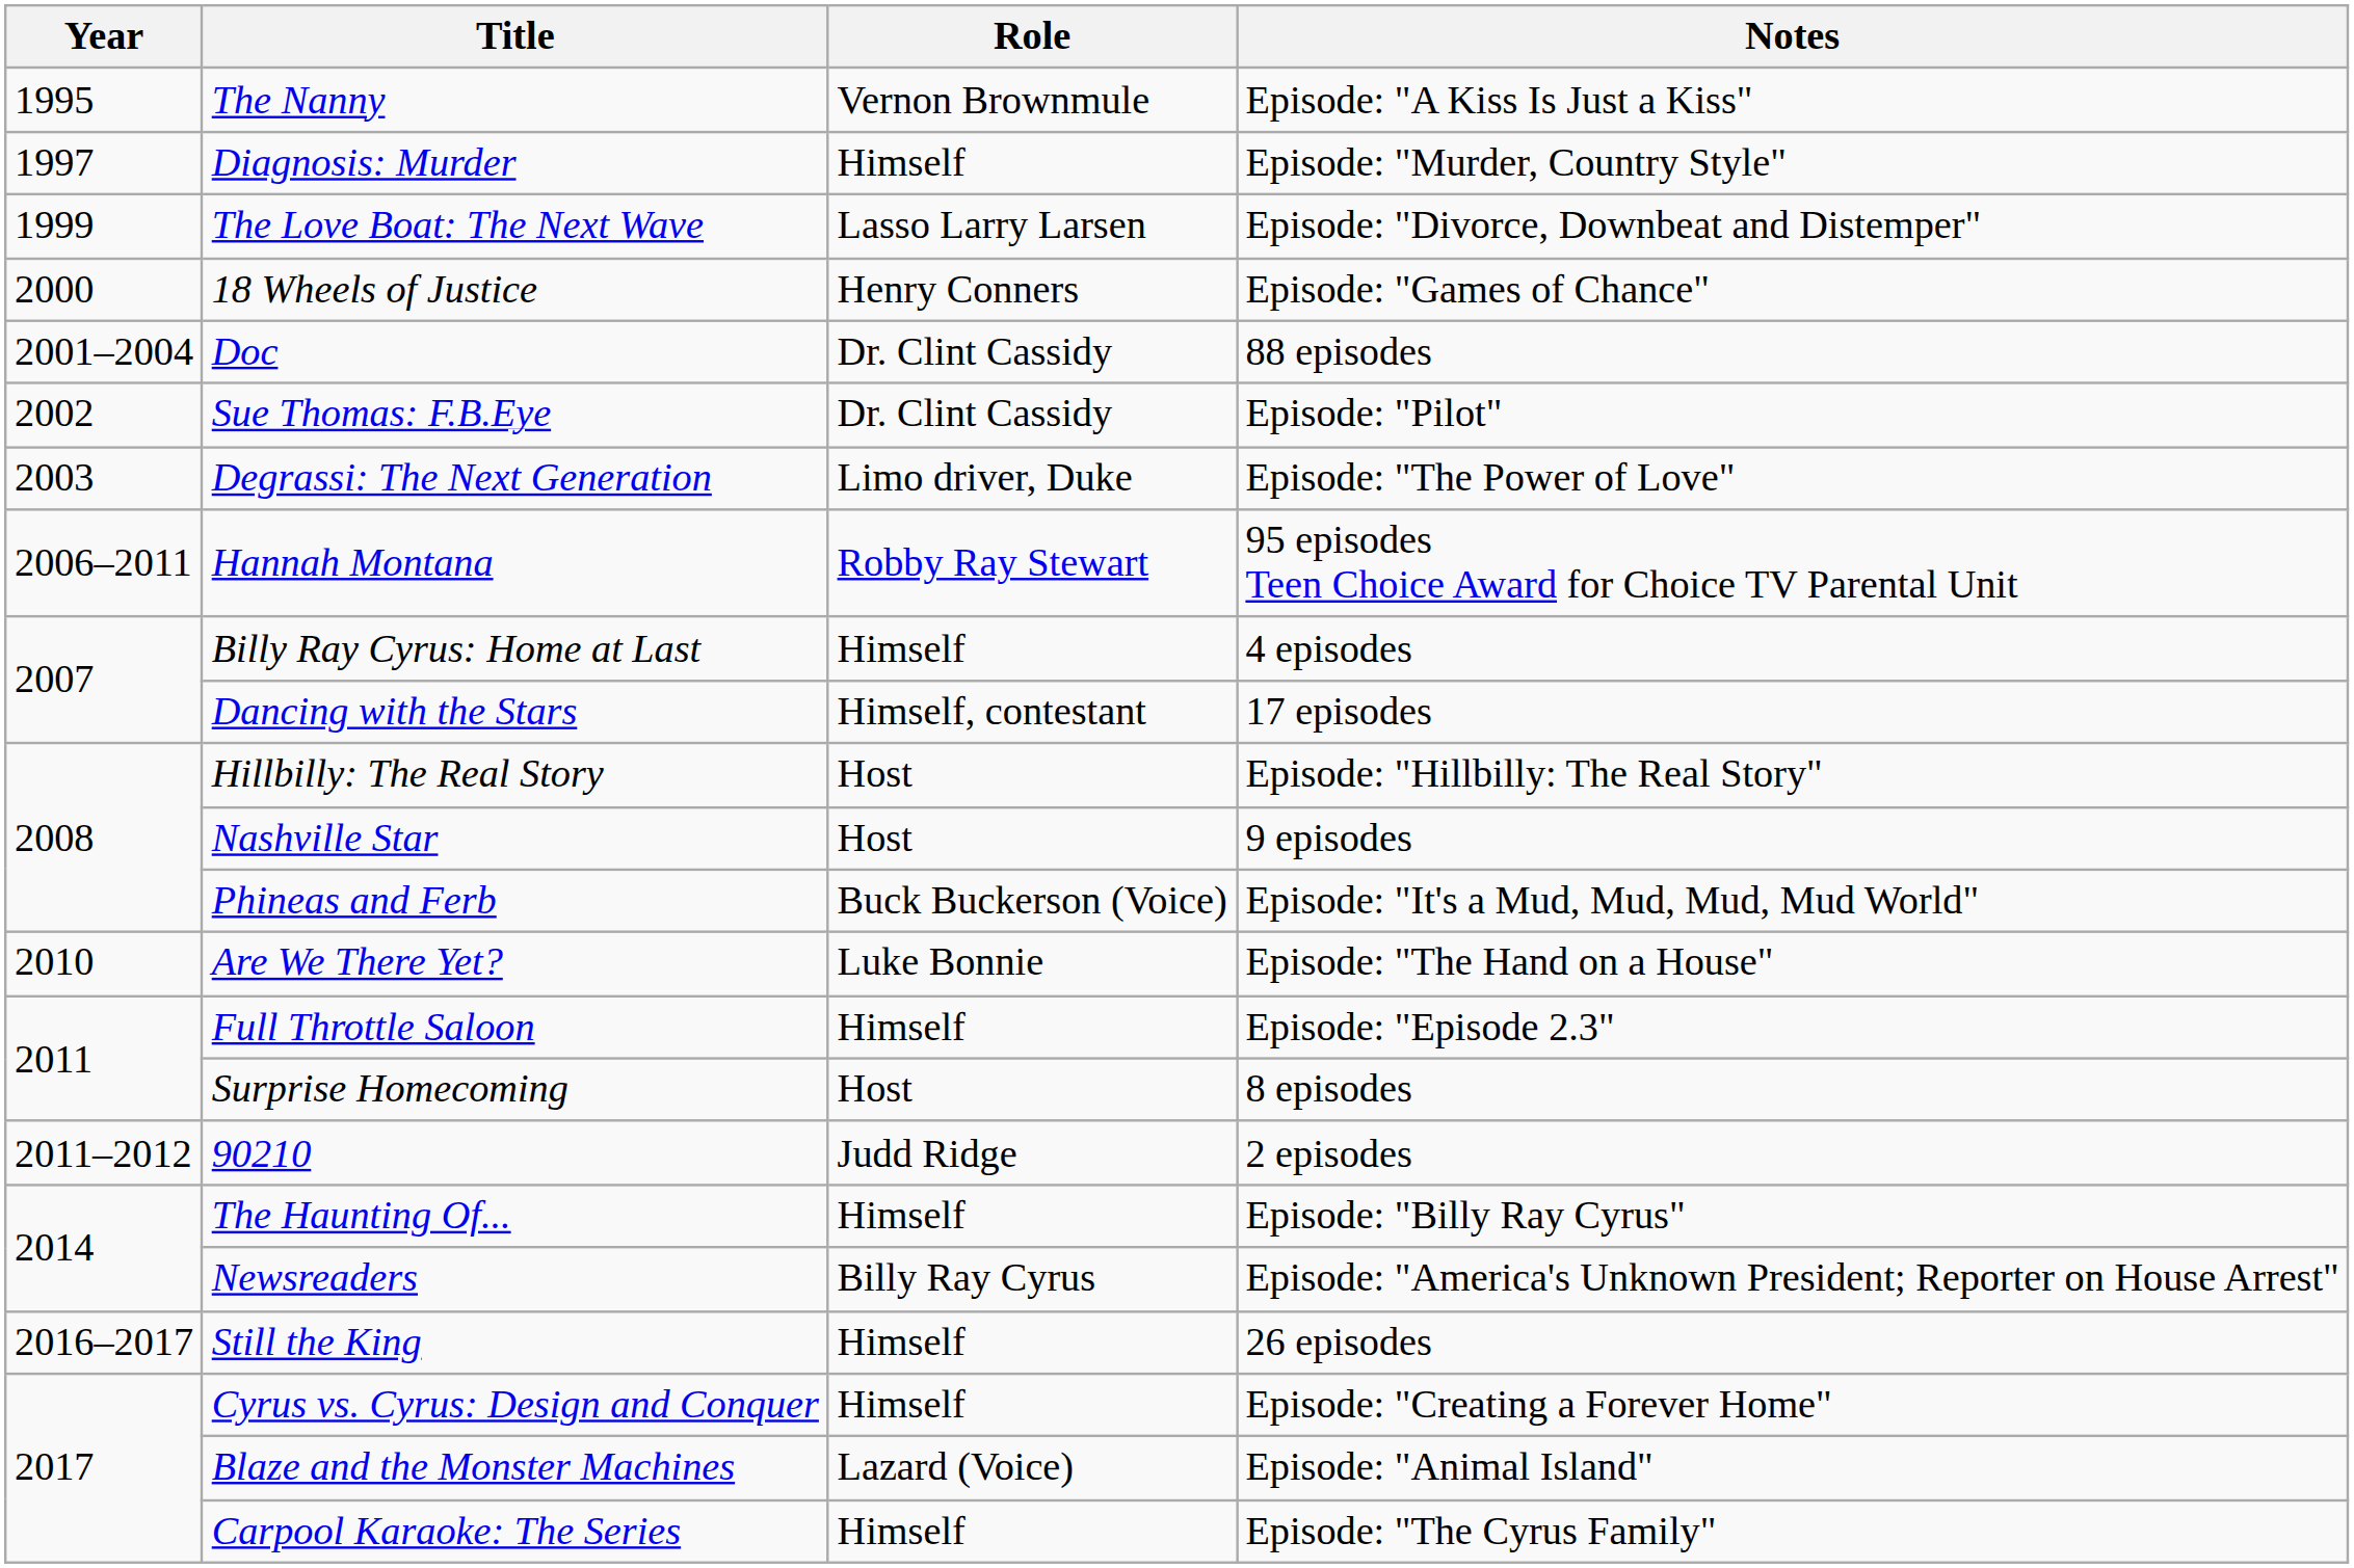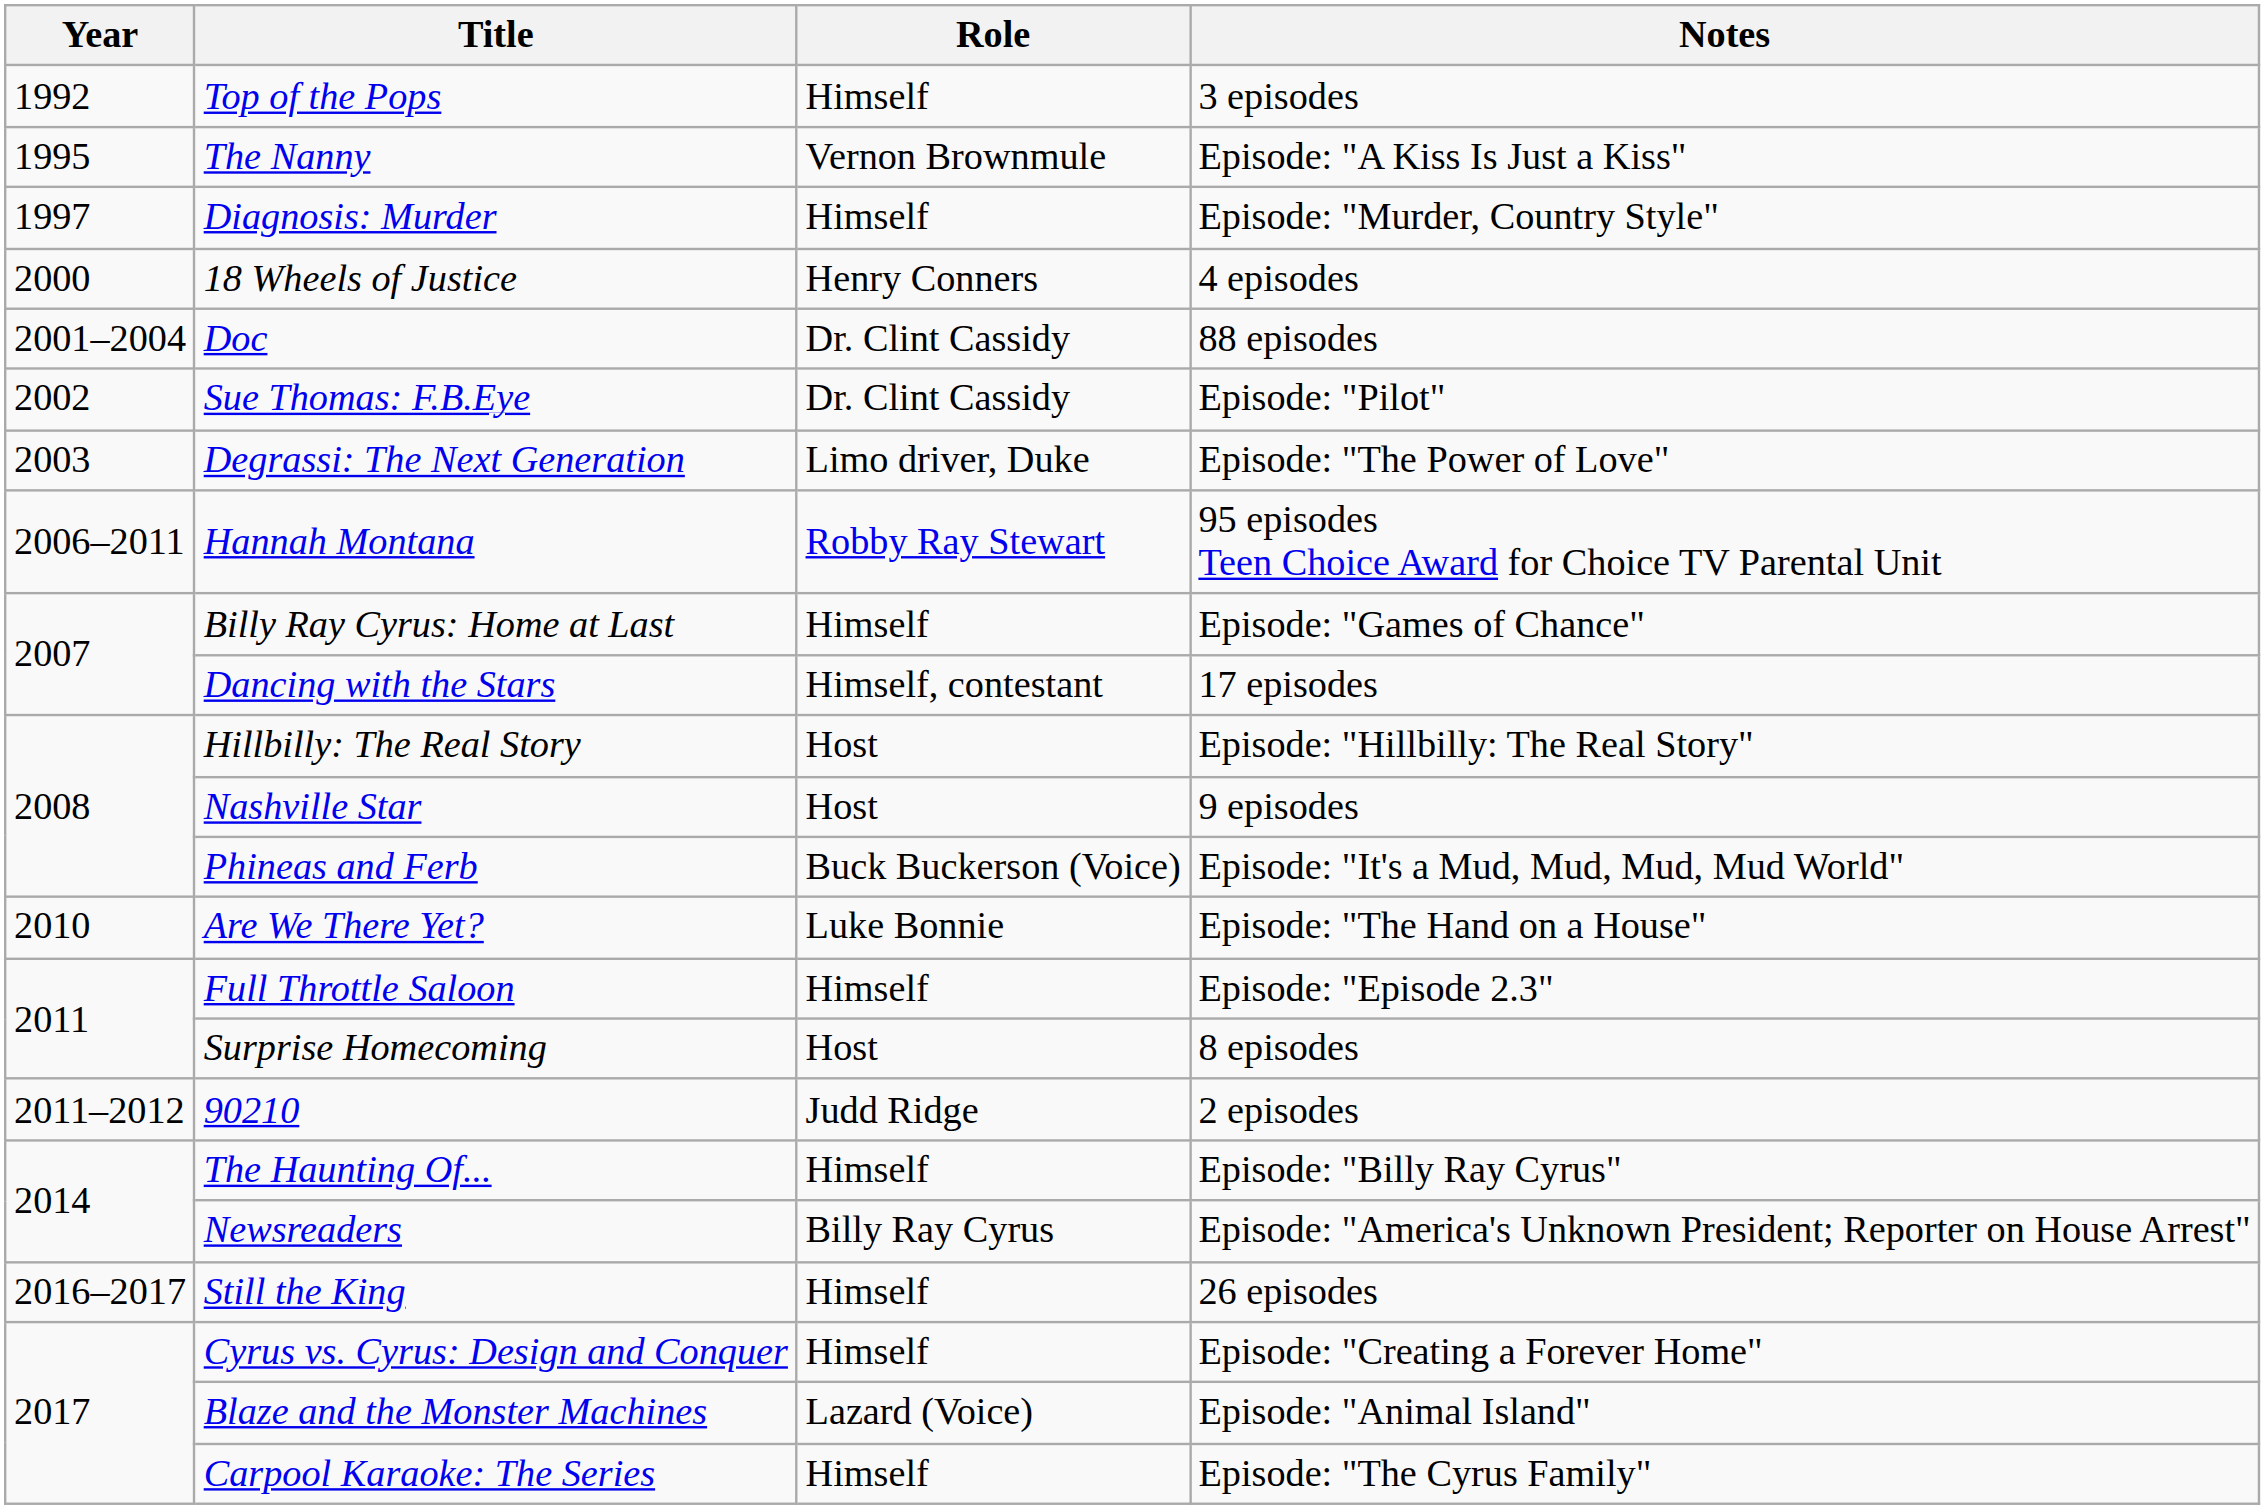 <table class="wikitable sortable">
 <tr>
 <th>Year</th>
 <th>Title</th>
 <th>Role</th>
 <th class="unsortable">Notes</th>
+</tr>
+<tr>
+<td>1992</td>
+<td><em><a href='#'>Top of the Pops</a></em></td>
+<td>Himself</td>
+<td>3 episodes</td>
 </tr>
 <tr>
 <td>1995</td>
 <td><em><a href='#'>The Nanny</a></em></td>
 <td>Vernon Brownmule</td>
 <td>Episode: "A Kiss Is Just a Kiss"</td>
 </tr>
 <tr>
 <td>1997</td>
 <td><em><a href='#'>Diagnosis: Murder</a></em></td>
 <td>Himself</td>
 <td>Episode: "Murder, Country Style"</td>
 </tr>
 <tr>
-<td>1999</td>
-<td><em><a href='#'>The Love Boat: The Next Wave</a></em></td>
-<td>Lasso Larry Larsen</td>
-<td>Episode: "Divorce, Downbeat and Distemper"</td>
-</tr>
-<tr>
 <td>2000</td>
 <td><em>18 Wheels of Justice</em></td>
 <td>Henry Conners</td>
-<td>Episode: "Games of Chance"</td>
+<td>4 episodes</td>
 </tr>
 <tr>
 <td>2001–2004</td>
 <td><em><a href='#'>Doc</a></em></td>
 <td>Dr. Clint Cassidy</td>
 <td>88 episodes</td>
 </tr>
 <tr>
 <td>2002</td>
 <td><em><a href='#'>Sue Thomas: F.B.Eye</a></em></td>
 <td>Dr. Clint Cassidy</td>
 <td>Episode: "Pilot"</td>
 </tr>
 <tr>
 <td>2003</td>
 <td><em><a href='#'>Degrassi: The Next Generation</a></em></td>
 <td>Limo driver, Duke</td>
 <td>Episode: "The Power of Love"</td>
 </tr>
 <tr>
 <td>2006–2011</td>
 <td><em><a href='#'>Hannah Montana</a></em></td>
 <td><a href='#'>Robby Ray Stewart</a></td>
 <td>95 episodes<br><a href='#'>Teen Choice Award</a> for Choice TV Parental Unit</td>
 </tr>
 <tr>
 <td rowspan="2">2007</td>
 <td><em>Billy Ray Cyrus: Home at Last</em></td>
 <td>Himself</td>
-<td>4 episodes</td>
+<td>Episode: "Games of Chance"</td>
 </tr>
 <tr>
 <td><em><a href='#'>Dancing with the Stars</a></em></td>
 <td>Himself, contestant</td>
 <td>17 episodes</td>
 </tr>
 <tr>
 <td rowspan="3">2008</td>
 <td><em>Hillbilly: The Real Story</em></td>
 <td>Host</td>
 <td>Episode: "Hillbilly: The Real Story"</td>
 </tr>
 <tr>
 <td><em><a href='#'>Nashville Star</a></em></td>
 <td>Host</td>
 <td>9 episodes</td>
 </tr>
 <tr>
 <td><em><a href='#'>Phineas and Ferb</a></em></td>
 <td>Buck Buckerson (Voice)</td>
 <td>Episode: "It's a Mud, Mud, Mud, Mud World"</td>
 </tr>
 <tr>
 <td>2010</td>
 <td><em><a href='#'>Are We There Yet?</a></em></td>
 <td>Luke Bonnie</td>
 <td>Episode: "The Hand on a House"</td>
 </tr>
 <tr>
 <td rowspan="2">2011</td>
 <td><em><a href='#'>Full Throttle Saloon</a></em></td>
 <td>Himself</td>
 <td>Episode: "Episode 2.3"</td>
 </tr>
 <tr>
 <td><em>Surprise Homecoming</em></td>
 <td>Host</td>
 <td>8 episodes</td>
 </tr>
 <tr>
 <td>2011–2012</td>
 <td><em><a href='#'>90210</a></em></td>
 <td>Judd Ridge</td>
 <td>2 episodes</td>
 </tr>
 <tr>
 <td rowspan="2">2014</td>
 <td><em><a href='#'>The Haunting Of...</a></em></td>
 <td>Himself</td>
 <td>Episode: "Billy Ray Cyrus"</td>
 </tr>
 <tr>
 <td><em><a href='#'>Newsreaders</a></em></td>
 <td>Billy Ray Cyrus</td>
 <td>Episode: "America's Unknown President; Reporter on House Arrest"</td>
 </tr>
 <tr>
 <td>2016–2017</td>
 <td><em><a href='#'>Still the King</a></em></td>
 <td>Himself</td>
 <td>26 episodes</td>
 </tr>
 <tr>
 <td rowspan="3">2017</td>
 <td><em><a href='#'>Cyrus vs. Cyrus: Design and Conquer</a></em></td>
 <td>Himself</td>
 <td>Episode: "Creating a Forever Home"</td>
 </tr>
 <tr>
 <td><em><a href='#'>Blaze and the Monster Machines</a></em></td>
 <td>Lazard (Voice)</td>
 <td>Episode: "Animal Island"</td>
 </tr>
 <tr>
 <td><em><a href='#'>Carpool Karaoke: The Series</a></em></td>
 <td>Himself</td>
 <td>Episode: "The Cyrus Family"</td>
 </tr>
 </table>
